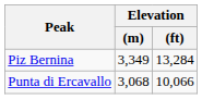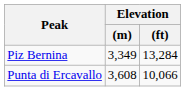 <table class="wikitable">
 <tr>
 <th rowspan=2>Peak</th>
 <th colspan="2">Elevation</th>
 </tr>
 <tr>
 <th>(m)</th>
 <th>(ft)</th>
 </tr>
 <tr>
 <td><a href='#'>Piz Bernina</a></td>
 <td>3,349</td>
 <td>13,284</td>
 </tr>
 <tr>
 <td><a href='#'>Punta di Ercavallo</a></td>
-<td>3,068</td>
+<td>3,608</td>
 <td>10,066</td>
 </tr>
 </table>
